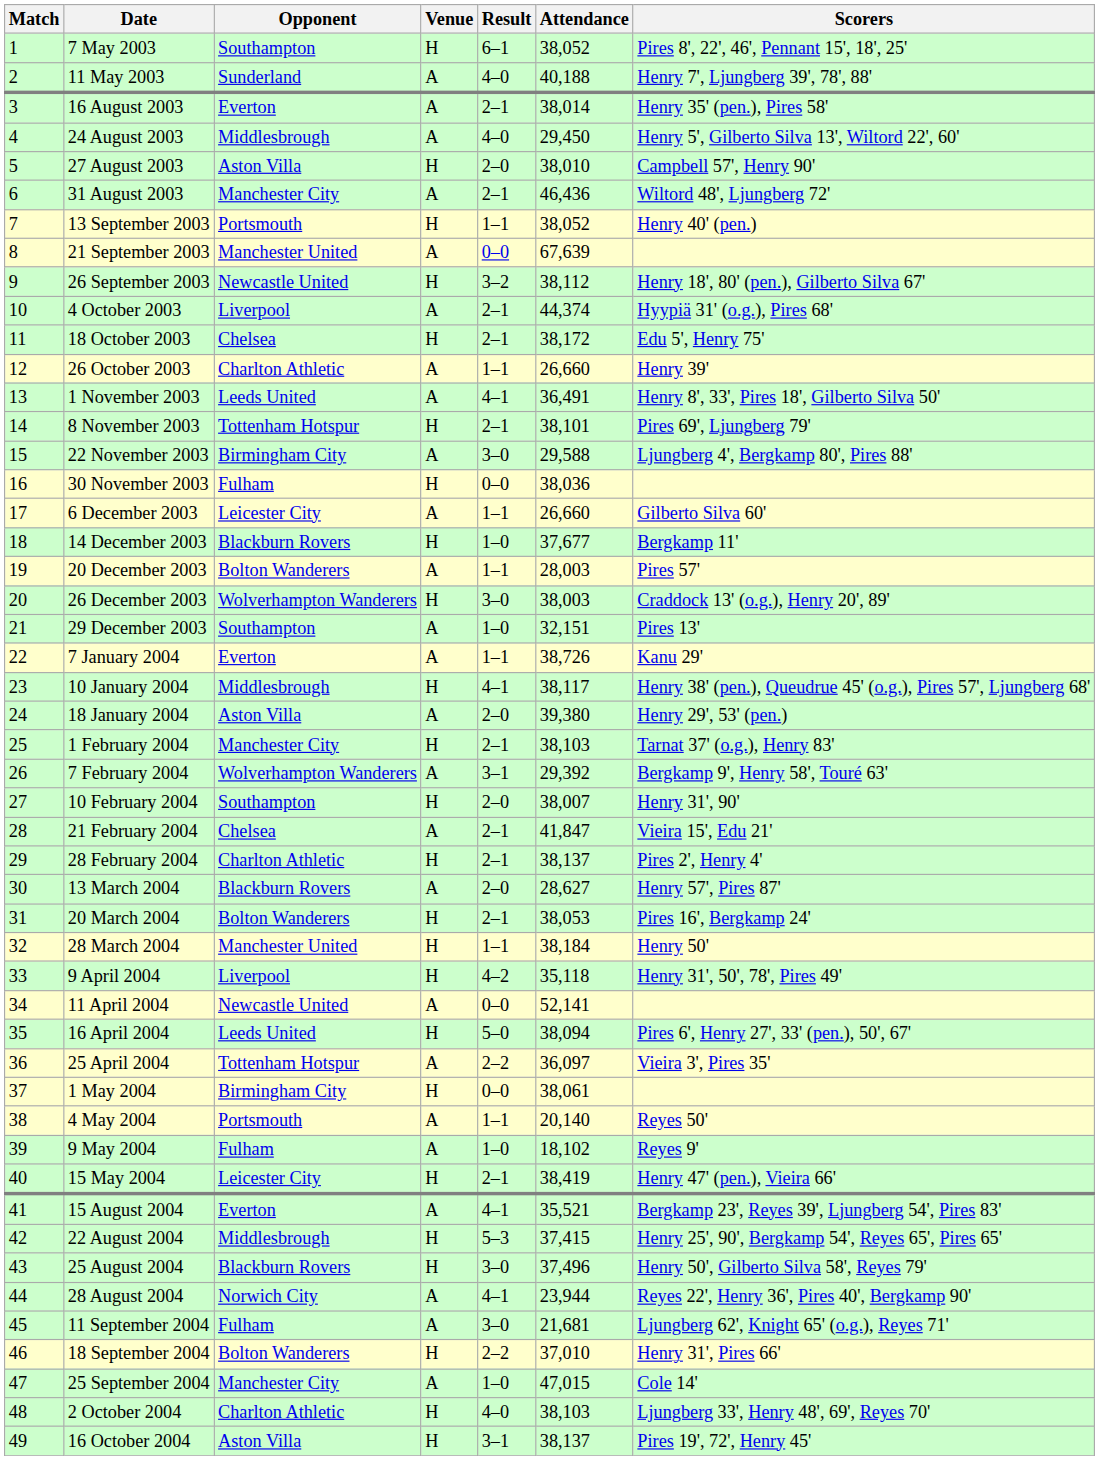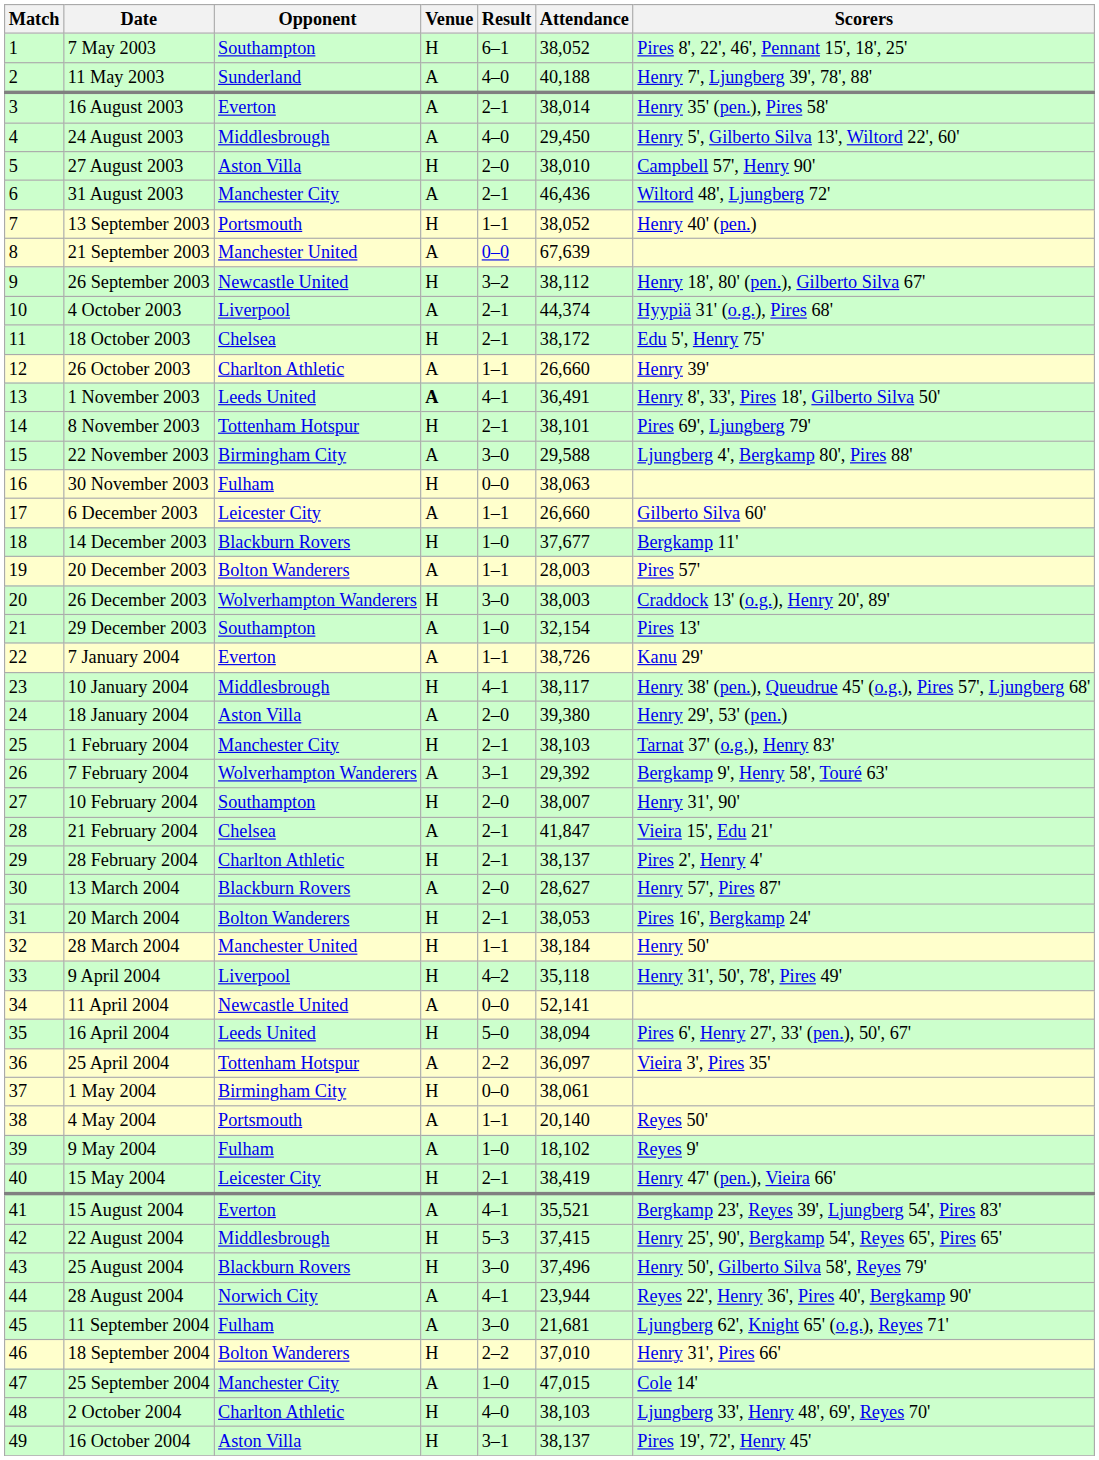 <table class="wikitable" style="text-align:left">
 <tr>
 <th>Match</th>
 <th>Date</th>
 <th>Opponent</th>
 <th>Venue</th>
 <th>Result</th>
 <th>Attendance</th>
 <th>Scorers</th>
 </tr>
 <tr style="background-color: #CCFFCC;">
 <td>1</td>
 <td>7 May 2003</td>
 <td><a href='#'>Southampton</a></td>
 <td>H</td>
 <td>6–1</td>
 <td>38,052</td>
 <td><a href='#'>Pires</a> 8', 22', 46', <a href='#'>Pennant</a> 15', 18', 25'</td>
 </tr>
 <tr style="background-color: #CCFFCC; border-bottom: 3px solid grey; padding: 5px;">
 <td>2</td>
 <td>11 May 2003</td>
 <td><a href='#'>Sunderland</a></td>
 <td>A</td>
 <td>4–0</td>
 <td>40,188</td>
 <td><a href='#'>Henry</a> 7', <a href='#'>Ljungberg</a> 39', 78', 88'</td>
 </tr>
 <tr style="background-color: #CCFFCC;">
 <td>3</td>
 <td>16 August 2003</td>
 <td><a href='#'>Everton</a></td>
 <td>A</td>
 <td>2–1</td>
 <td>38,014</td>
 <td><a href='#'>Henry</a> 35' (<a href='#'>pen.</a>), <a href='#'>Pires</a> 58'</td>
 </tr>
 <tr style="background-color: #CCFFCC;">
 <td>4</td>
 <td>24 August 2003</td>
 <td><a href='#'>Middlesbrough</a></td>
 <td>A</td>
 <td>4–0</td>
 <td>29,450</td>
 <td><a href='#'>Henry</a> 5', <a href='#'>Gilberto Silva</a> 13', <a href='#'>Wiltord</a> 22', 60'</td>
 </tr>
 <tr style="background-color: #CCFFCC;">
 <td>5</td>
 <td>27 August 2003</td>
 <td><a href='#'>Aston Villa</a></td>
 <td>H</td>
 <td>2–0</td>
 <td>38,010</td>
 <td><a href='#'>Campbell</a> 57', <a href='#'>Henry</a> 90'</td>
 </tr>
 <tr style="background-color: #CCFFCC;">
 <td>6</td>
 <td>31 August 2003</td>
 <td><a href='#'>Manchester City</a></td>
 <td>A</td>
 <td>2–1</td>
 <td>46,436</td>
 <td><a href='#'>Wiltord</a> 48', <a href='#'>Ljungberg</a> 72'</td>
 </tr>
 <tr style="background-color: #FFFFCC;">
 <td>7</td>
 <td>13 September 2003</td>
 <td><a href='#'>Portsmouth</a></td>
 <td>H</td>
 <td>1–1</td>
 <td>38,052</td>
 <td><a href='#'>Henry</a> 40' (<a href='#'>pen.</a>)</td>
 </tr>
 <tr style="background-color: #FFFFCC;">
 <td>8</td>
 <td>21 September 2003</td>
 <td><a href='#'>Manchester United</a></td>
 <td>A</td>
 <td><a href='#'>0–0</a></td>
 <td>67,639</td>
 <td></td>
 </tr>
 <tr style="background-color: #CCFFCC;">
 <td>9</td>
 <td>26 September 2003</td>
 <td><a href='#'>Newcastle United</a></td>
 <td>H</td>
 <td>3–2</td>
 <td>38,112</td>
 <td><a href='#'>Henry</a> 18', 80' (<a href='#'>pen.</a>), <a href='#'>Gilberto Silva</a> 67'</td>
 </tr>
 <tr style="background-color: #CCFFCC;">
 <td>10</td>
 <td>4 October 2003</td>
 <td><a href='#'>Liverpool</a></td>
 <td>A</td>
 <td>2–1</td>
 <td>44,374</td>
 <td><a href='#'>Hyypiä</a> 31' (<a href='#'>o.g.</a>), <a href='#'>Pires</a> 68'</td>
 </tr>
 <tr style="background-color: #CCFFCC;">
 <td>11</td>
 <td>18 October 2003</td>
 <td><a href='#'>Chelsea</a></td>
 <td>H</td>
 <td>2–1</td>
 <td>38,172</td>
 <td><a href='#'>Edu</a> 5', <a href='#'>Henry</a> 75'</td>
 </tr>
 <tr style="background-color: #FFFFCC;">
 <td>12</td>
 <td>26 October 2003</td>
 <td><a href='#'>Charlton Athletic</a></td>
 <td>A</td>
 <td>1–1</td>
 <td>26,660</td>
 <td><a href='#'>Henry</a> 39'</td>
 </tr>
 <tr style="background-color: #CCFFCC;">
 <td>13</td>
 <td>1 November 2003</td>
 <td><a href='#'>Leeds United</a></td>
-<td>A</td>
+<td><strong>A</strong></td>
 <td>4–1</td>
 <td>36,491</td>
 <td><a href='#'>Henry</a> 8', 33', <a href='#'>Pires</a> 18', <a href='#'>Gilberto Silva</a> 50'</td>
 </tr>
 <tr style="background-color: #CCFFCC;">
 <td>14</td>
 <td>8 November 2003</td>
 <td><a href='#'>Tottenham Hotspur</a></td>
 <td>H</td>
 <td>2–1</td>
 <td>38,101</td>
 <td><a href='#'>Pires</a> 69', <a href='#'>Ljungberg</a> 79'</td>
 </tr>
 <tr style="background-color: #CCFFCC;">
 <td>15</td>
 <td>22 November 2003</td>
 <td><a href='#'>Birmingham City</a></td>
 <td>A</td>
 <td>3–0</td>
 <td>29,588</td>
 <td><a href='#'>Ljungberg</a> 4', <a href='#'>Bergkamp</a> 80', <a href='#'>Pires</a> 88'</td>
 </tr>
 <tr style="background-color: #FFFFCC;">
 <td>16</td>
 <td>30 November 2003</td>
 <td><a href='#'>Fulham</a></td>
 <td>H</td>
 <td>0–0</td>
-<td>38,036</td>
+<td>38,063</td>
 <td></td>
 </tr>
 <tr style="background-color: #FFFFCC;">
 <td>17</td>
 <td>6 December 2003</td>
 <td><a href='#'>Leicester City</a></td>
 <td>A</td>
 <td>1–1</td>
 <td>26,660</td>
 <td><a href='#'>Gilberto Silva</a> 60'</td>
 </tr>
 <tr style="background-color: #CCFFCC;">
 <td>18</td>
 <td>14 December 2003</td>
 <td><a href='#'>Blackburn Rovers</a></td>
 <td>H</td>
 <td>1–0</td>
 <td>37,677</td>
 <td><a href='#'>Bergkamp</a> 11'</td>
 </tr>
 <tr style="background-color: #FFFFCC;">
 <td>19</td>
 <td>20 December 2003</td>
 <td><a href='#'>Bolton Wanderers</a></td>
 <td>A</td>
 <td>1–1</td>
 <td>28,003</td>
 <td><a href='#'>Pires</a> 57'</td>
 </tr>
 <tr style="background-color: #CCFFCC;">
 <td>20</td>
 <td>26 December 2003</td>
 <td><a href='#'>Wolverhampton Wanderers</a></td>
 <td>H</td>
 <td>3–0</td>
 <td>38,003</td>
 <td><a href='#'>Craddock</a> 13' (<a href='#'>o.g.</a>), <a href='#'>Henry</a> 20', 89'</td>
 </tr>
 <tr style="background-color: #CCFFCC;">
 <td>21</td>
 <td>29 December 2003</td>
 <td><a href='#'>Southampton</a></td>
 <td>A</td>
 <td>1–0</td>
-<td>32,151</td>
+<td>32,154</td>
 <td><a href='#'>Pires</a> 13'</td>
 </tr>
 <tr style="background-color: #FFFFCC;">
 <td>22</td>
 <td>7 January 2004</td>
 <td><a href='#'>Everton</a></td>
 <td>A</td>
 <td>1–1</td>
 <td>38,726</td>
 <td><a href='#'>Kanu</a> 29'</td>
 </tr>
 <tr style="background-color: #CCFFCC;">
 <td>23</td>
 <td>10 January 2004</td>
 <td><a href='#'>Middlesbrough</a></td>
 <td>H</td>
 <td>4–1</td>
 <td>38,117</td>
 <td><a href='#'>Henry</a> 38' (<a href='#'>pen.</a>), <a href='#'>Queudrue</a> 45' (<a href='#'>o.g.</a>), <a href='#'>Pires</a> 57', <a href='#'>Ljungberg</a> 68'</td>
 </tr>
 <tr style="background-color: #CCFFCC;">
 <td>24</td>
 <td>18 January 2004</td>
 <td><a href='#'>Aston Villa</a></td>
 <td>A</td>
 <td>2–0</td>
 <td>39,380</td>
 <td><a href='#'>Henry</a> 29', 53' (<a href='#'>pen.</a>)</td>
 </tr>
 <tr style="background-color: #CCFFCC;">
 <td>25</td>
 <td>1 February 2004</td>
 <td><a href='#'>Manchester City</a></td>
 <td>H</td>
 <td>2–1</td>
 <td>38,103</td>
 <td><a href='#'>Tarnat</a> 37' (<a href='#'>o.g.</a>), <a href='#'>Henry</a> 83'</td>
 </tr>
 <tr style="background-color: #CCFFCC;">
 <td>26</td>
 <td>7 February 2004</td>
 <td><a href='#'>Wolverhampton Wanderers</a></td>
 <td>A</td>
 <td>3–1</td>
 <td>29,392</td>
 <td><a href='#'>Bergkamp</a> 9', <a href='#'>Henry</a> 58', <a href='#'>Touré</a> 63'</td>
 </tr>
 <tr style="background-color: #CCFFCC;">
 <td>27</td>
 <td>10 February 2004</td>
 <td><a href='#'>Southampton</a></td>
 <td>H</td>
 <td>2–0</td>
 <td>38,007</td>
 <td><a href='#'>Henry</a> 31', 90'</td>
 </tr>
 <tr style="background-color: #CCFFCC;">
 <td>28</td>
 <td>21 February 2004</td>
 <td><a href='#'>Chelsea</a></td>
 <td>A</td>
 <td>2–1</td>
 <td>41,847</td>
 <td><a href='#'>Vieira</a> 15', <a href='#'>Edu</a> 21'</td>
 </tr>
 <tr style="background-color: #CCFFCC;">
 <td>29</td>
 <td>28 February 2004</td>
 <td><a href='#'>Charlton Athletic</a></td>
 <td>H</td>
 <td>2–1</td>
 <td>38,137</td>
 <td><a href='#'>Pires</a> 2', <a href='#'>Henry</a> 4'</td>
 </tr>
 <tr style="background-color: #CCFFCC;">
 <td>30</td>
 <td>13 March 2004</td>
 <td><a href='#'>Blackburn Rovers</a></td>
 <td>A</td>
 <td>2–0</td>
 <td>28,627</td>
 <td><a href='#'>Henry</a> 57', <a href='#'>Pires</a> 87'</td>
 </tr>
 <tr style="background-color: #CCFFCC;">
 <td>31</td>
 <td>20 March 2004</td>
 <td><a href='#'>Bolton Wanderers</a></td>
 <td>H</td>
 <td>2–1</td>
 <td>38,053</td>
 <td><a href='#'>Pires</a> 16', <a href='#'>Bergkamp</a> 24'</td>
 </tr>
 <tr style="background-color: #FFFFCC;">
 <td>32</td>
 <td>28 March 2004</td>
 <td><a href='#'>Manchester United</a></td>
 <td>H</td>
 <td>1–1</td>
 <td>38,184</td>
 <td><a href='#'>Henry</a> 50'</td>
 </tr>
 <tr style="background-color: #CCFFCC;">
 <td>33</td>
 <td>9 April 2004</td>
 <td><a href='#'>Liverpool</a></td>
 <td>H</td>
 <td>4–2</td>
 <td>35,118</td>
 <td><a href='#'>Henry</a> 31', 50', 78', <a href='#'>Pires</a> 49'</td>
 </tr>
 <tr style="background-color: #FFFFCC;">
 <td>34</td>
 <td>11 April 2004</td>
 <td><a href='#'>Newcastle United</a></td>
 <td>A</td>
 <td>0–0</td>
 <td>52,141</td>
 <td></td>
 </tr>
 <tr style="background-color: #CCFFCC;">
 <td>35</td>
 <td>16 April 2004</td>
 <td><a href='#'>Leeds United</a></td>
 <td>H</td>
 <td>5–0</td>
 <td>38,094</td>
 <td><a href='#'>Pires</a> 6', <a href='#'>Henry</a> 27', 33' (<a href='#'>pen.</a>), 50', 67'</td>
 </tr>
 <tr style="background-color: #FFFFCC;">
 <td>36</td>
 <td>25 April 2004</td>
 <td><a href='#'>Tottenham Hotspur</a></td>
 <td>A</td>
 <td>2–2</td>
 <td>36,097</td>
 <td><a href='#'>Vieira</a> 3', <a href='#'>Pires</a> 35'</td>
 </tr>
 <tr style="background-color: #FFFFCC;">
 <td>37</td>
 <td>1 May 2004</td>
 <td><a href='#'>Birmingham City</a></td>
 <td>H</td>
 <td>0–0</td>
 <td>38,061</td>
 <td></td>
 </tr>
 <tr style="background-color: #FFFFCC;">
 <td>38</td>
 <td>4 May 2004</td>
 <td><a href='#'>Portsmouth</a></td>
 <td>A</td>
 <td>1–1</td>
 <td>20,140</td>
 <td><a href='#'>Reyes</a> 50'</td>
 </tr>
 <tr style="background-color: #CCFFCC;">
 <td>39</td>
 <td>9 May 2004</td>
 <td><a href='#'>Fulham</a></td>
 <td>A</td>
 <td>1–0</td>
 <td>18,102</td>
 <td><a href='#'>Reyes</a> 9'</td>
 </tr>
 <tr style="background-color: #CCFFCC; border-bottom: 3px solid grey; padding: 5px;">
 <td>40</td>
 <td>15 May 2004</td>
 <td><a href='#'>Leicester City</a></td>
 <td>H</td>
 <td>2–1</td>
 <td>38,419</td>
 <td><a href='#'>Henry</a> 47' (<a href='#'>pen.</a>), <a href='#'>Vieira</a> 66'</td>
 </tr>
 <tr style="background-color: #CCFFCC;">
 <td>41</td>
 <td>15 August 2004</td>
 <td><a href='#'>Everton</a></td>
 <td>A</td>
 <td>4–1</td>
 <td>35,521</td>
 <td><a href='#'>Bergkamp</a> 23', <a href='#'>Reyes</a> 39', <a href='#'>Ljungberg</a> 54', <a href='#'>Pires</a> 83'</td>
 </tr>
 <tr style="background-color: #CCFFCC;">
 <td>42</td>
 <td>22 August 2004</td>
 <td><a href='#'>Middlesbrough</a></td>
 <td>H</td>
 <td>5–3</td>
 <td>37,415</td>
 <td><a href='#'>Henry</a> 25', 90', <a href='#'>Bergkamp</a> 54', <a href='#'>Reyes</a> 65', <a href='#'>Pires</a> 65'</td>
 </tr>
 <tr style="background-color: #CCFFCC;">
 <td>43</td>
 <td>25 August 2004</td>
 <td><a href='#'>Blackburn Rovers</a></td>
 <td>H</td>
 <td>3–0</td>
 <td>37,496</td>
 <td><a href='#'>Henry</a> 50', <a href='#'>Gilberto Silva</a> 58', <a href='#'>Reyes</a> 79'</td>
 </tr>
 <tr style="background-color: #CCFFCC;">
 <td>44</td>
 <td>28 August 2004</td>
 <td><a href='#'>Norwich City</a></td>
 <td>A</td>
 <td>4–1</td>
 <td>23,944</td>
 <td><a href='#'>Reyes</a> 22', <a href='#'>Henry</a> 36', <a href='#'>Pires</a> 40', <a href='#'>Bergkamp</a> 90'</td>
 </tr>
 <tr style="background-color: #CCFFCC;">
 <td>45</td>
 <td>11 September 2004</td>
 <td><a href='#'>Fulham</a></td>
 <td>A</td>
 <td>3–0</td>
 <td>21,681</td>
 <td><a href='#'>Ljungberg</a> 62', <a href='#'>Knight</a> 65' (<a href='#'>o.g.</a>), <a href='#'>Reyes</a> 71'</td>
 </tr>
 <tr style="background-color: #FFFFCC;">
 <td>46</td>
 <td>18 September 2004</td>
 <td><a href='#'>Bolton Wanderers</a></td>
 <td>H</td>
 <td>2–2</td>
 <td>37,010</td>
 <td><a href='#'>Henry</a> 31', <a href='#'>Pires</a> 66'</td>
 </tr>
 <tr style="background-color: #CCFFCC;">
 <td>47</td>
 <td>25 September 2004</td>
 <td><a href='#'>Manchester City</a></td>
 <td>A</td>
 <td>1–0</td>
 <td>47,015</td>
 <td><a href='#'>Cole</a> 14'</td>
 </tr>
 <tr style="background-color: #CCFFCC;">
 <td>48</td>
 <td>2 October 2004</td>
 <td><a href='#'>Charlton Athletic</a></td>
 <td>H</td>
 <td>4–0</td>
 <td>38,103</td>
 <td><a href='#'>Ljungberg</a> 33', <a href='#'>Henry</a> 48', 69', <a href='#'>Reyes</a> 70'</td>
 </tr>
 <tr style="background-color: #CCFFCC;">
 <td>49</td>
 <td>16 October 2004</td>
 <td><a href='#'>Aston Villa</a></td>
 <td>H</td>
 <td>3–1</td>
 <td>38,137</td>
 <td><a href='#'>Pires</a> 19', 72', <a href='#'>Henry</a> 45'</td>
 </tr>
 </table>
